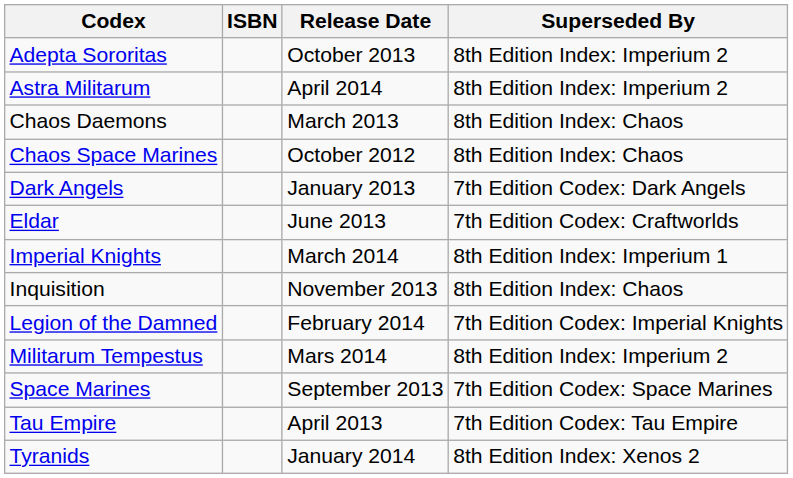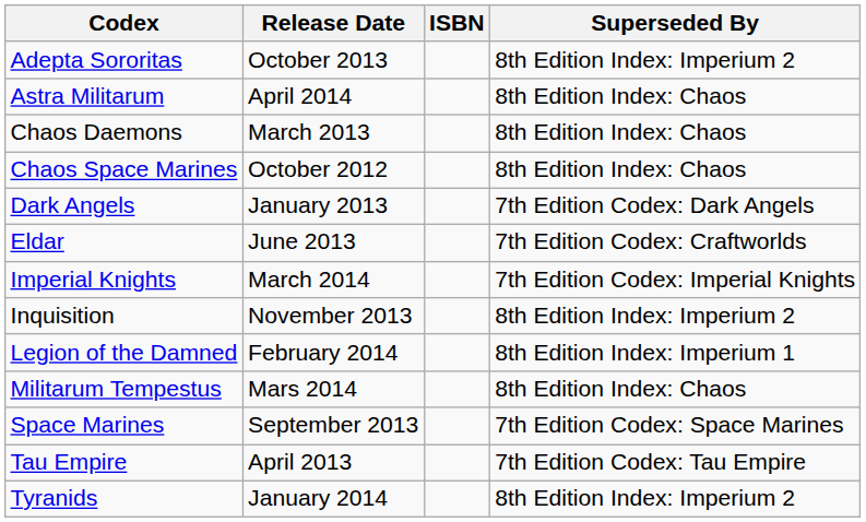 <table class="wikitable sortable">
 <tr>
 <th>Codex</th>
+<th>Release Date</th>
 <th>ISBN</th>
-<th>Release Date</th>
 <th>Superseded By</th>
 </tr>
 <tr>
 <td><a href='#'>Adepta Sororitas</a></td>
+<td>October 2013</td>
 <td></td>
-<td>October 2013</td>
 <td>8th Edition Index: Imperium 2</td>
 </tr>
 <tr>
 <td><a href='#'>Astra Militarum</a></td>
+<td>April 2014</td>
 <td></td>
-<td>April 2014</td>
-<td>8th Edition Index: Imperium 2</td>
+<td>8th Edition Index: Chaos</td>
 </tr>
 <tr>
 <td>Chaos Daemons</td>
+<td>March 2013</td>
 <td></td>
-<td>March 2013</td>
 <td>8th Edition Index: Chaos</td>
 </tr>
 <tr>
 <td><a href='#'>Chaos Space Marines</a></td>
+<td>October 2012</td>
 <td></td>
-<td>October 2012</td>
 <td>8th Edition Index: Chaos</td>
 </tr>
 <tr>
 <td><a href='#'>Dark Angels</a></td>
+<td>January 2013</td>
 <td></td>
-<td>January 2013</td>
 <td>7th Edition Codex: Dark Angels</td>
 </tr>
 <tr>
 <td><a href='#'>Eldar</a></td>
+<td>June 2013</td>
 <td></td>
-<td>June 2013</td>
 <td>7th Edition Codex: Craftworlds</td>
 </tr>
 <tr>
 <td><a href='#'>Imperial Knights</a></td>
+<td>March 2014</td>
 <td></td>
-<td>March 2014</td>
+<td>7th Edition Codex: Imperial Knights</td>
+</tr>
+<tr>
+<td>Inquisition</td>
+<td>November 2013</td>
+<td></td>
+<td>8th Edition Index: Imperium 2</td>
+</tr>
+<tr>
+<td><a href='#'>Legion of the Damned</a></td>
+<td>February 2014</td>
+<td></td>
 <td>8th Edition Index: Imperium 1</td>
 </tr>
 <tr>
-<td>Inquisition</td>
+<td><a href='#'>Militarum Tempestus</a></td>
+<td>Mars 2014</td>
 <td></td>
-<td>November 2013</td>
 <td>8th Edition Index: Chaos</td>
 </tr>
 <tr>
-<td><a href='#'>Legion of the Damned</a></td>
+<td><a href='#'>Space Marines</a></td>
+<td>September 2013</td>
 <td></td>
-<td>February 2014</td>
-<td>7th Edition Codex: Imperial Knights</td>
-</tr>
-<tr>
-<td><a href='#'>Militarum Tempestus</a></td>
-<td></td>
-<td>Mars 2014</td>
-<td>8th Edition Index: Imperium 2</td>
-</tr>
-<tr>
-<td><a href='#'>Space Marines</a></td>
-<td></td>
-<td>September 2013</td>
 <td>7th Edition Codex: Space Marines</td>
 </tr>
 <tr>
 <td><a href='#'>Tau Empire</a></td>
+<td>April 2013</td>
 <td></td>
-<td>April 2013</td>
 <td>7th Edition Codex: Tau Empire</td>
 </tr>
 <tr>
 <td><a href='#'>Tyranids</a></td>
+<td>January 2014</td>
 <td></td>
-<td>January 2014</td>
-<td>8th Edition Index: Xenos 2</td>
+<td>8th Edition Index: Imperium 2</td>
 </tr>
 </table>
